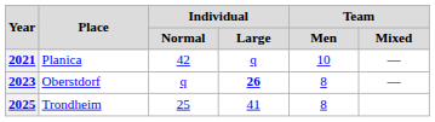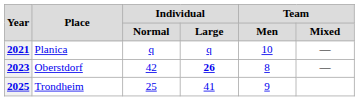 <table class="wikitable plainrowheaders" style="background:#fff; font-size:86%; line-height:16px; border:gray solid 1px; border-collapse:collapse;">
 <tr style="background:#ccc; text-align:center;">
 <th scope="col" rowspan="2" style="background:#dcdcdc; width:25px;">Year</th>
 <th scope="col" rowspan="2" style="background:#dcdcdc; width:105px;">Place</th>
 <th scope="col" colspan="2" style="background:#dcdcdc; width:130px;">Individual</th>
 <th scope="col" colspan="2" style="background:#dcdcdc; width:130px;">Team</th>
 </tr>
 <tr>
 <th scope="col" style="background:#dcdcdc; width:65px;">Normal</th>
 <th scope="col" style="background:#dcdcdc; width:65px;">Large</th>
 <th scope="col" style="background:#dcdcdc; width:65px;">Men</th>
 <th scope="col" style="background:#dcdcdc; width:65px;">Mixed</th>
 </tr>
 <tr>
 <th scope=row align=center><a href='#'>2021</a></th>
 <td> <a href='#'>Planica</a></td>
-<td align=center><a href='#'>42</a></td>
+<td align=center><a href='#'>q</a></td>
 <td align=center><a href='#'>q</a></td>
 <td align=center><a href='#'>10</a></td>
 <td align=center>—</td>
 </tr>
 <tr>
 <th scope=row align=center><a href='#'>2023</a></th>
 <td> <a href='#'>Oberstdorf</a></td>
-<td align=center><a href='#'>q</a></td>
+<td align=center><a href='#'>42</a></td>
 <td align=center><strong><a href='#'>26</a></strong></td>
 <td align=center><a href='#'>8</a></td>
 <td align=center>—</td>
 </tr>
 <tr>
 <th scope=row align=center><a href='#'>2025</a></th>
 <td align=left> <a href='#'>Trondheim</a></td>
 <td align=center><a href='#'>25</a></td>
 <td align=center><a href='#'>41</a></td>
-<td align=center><a href='#'>8</a></td>
+<td align=center><a href='#'>9</a></td>
 <td align=center></td>
 </tr>
 </table>
